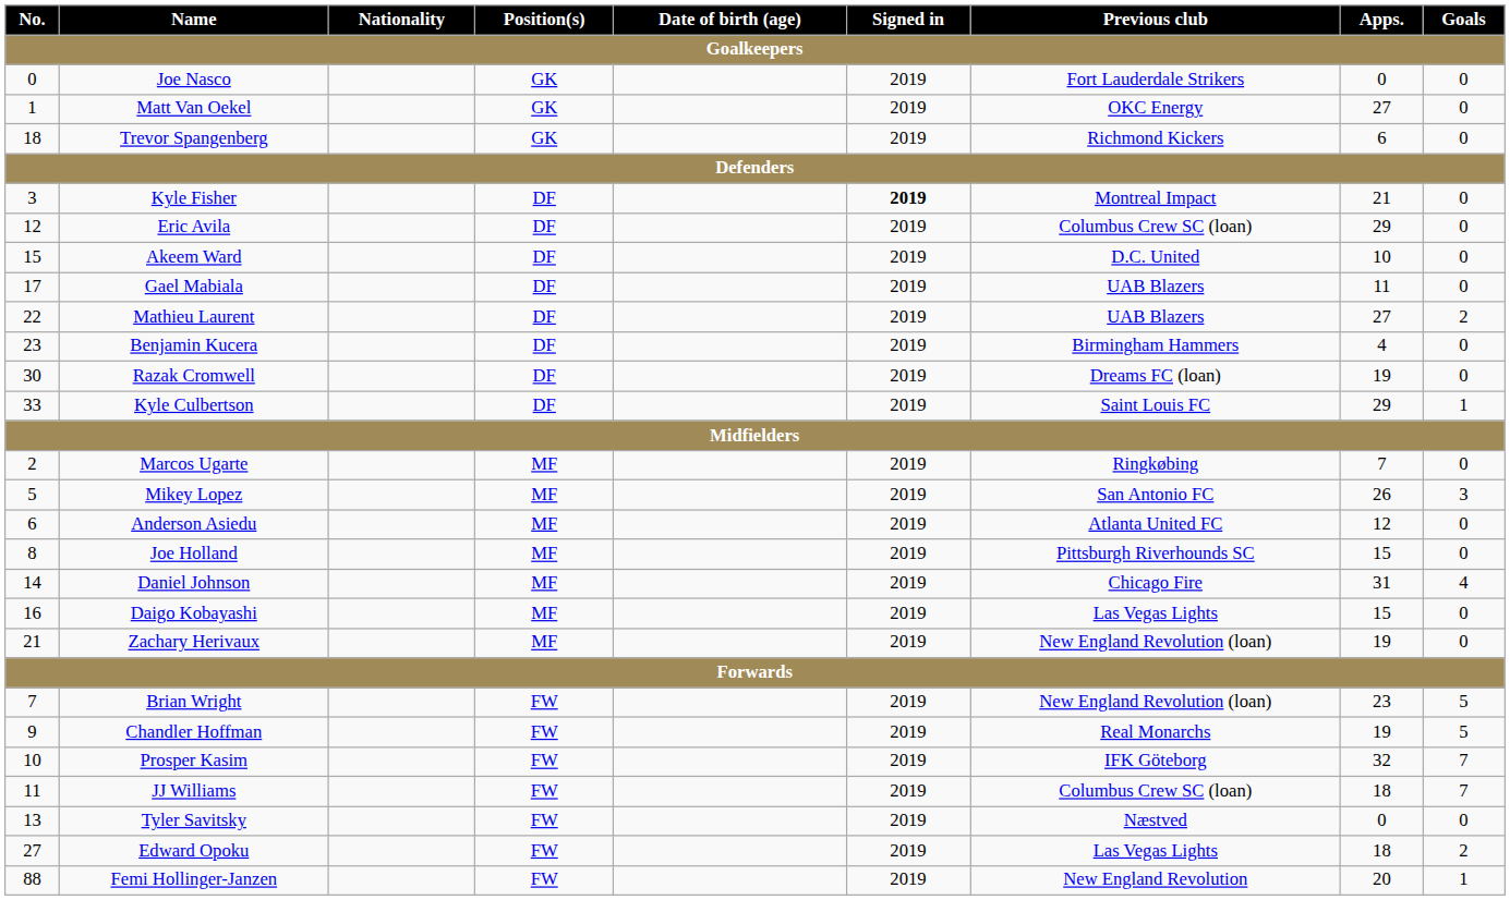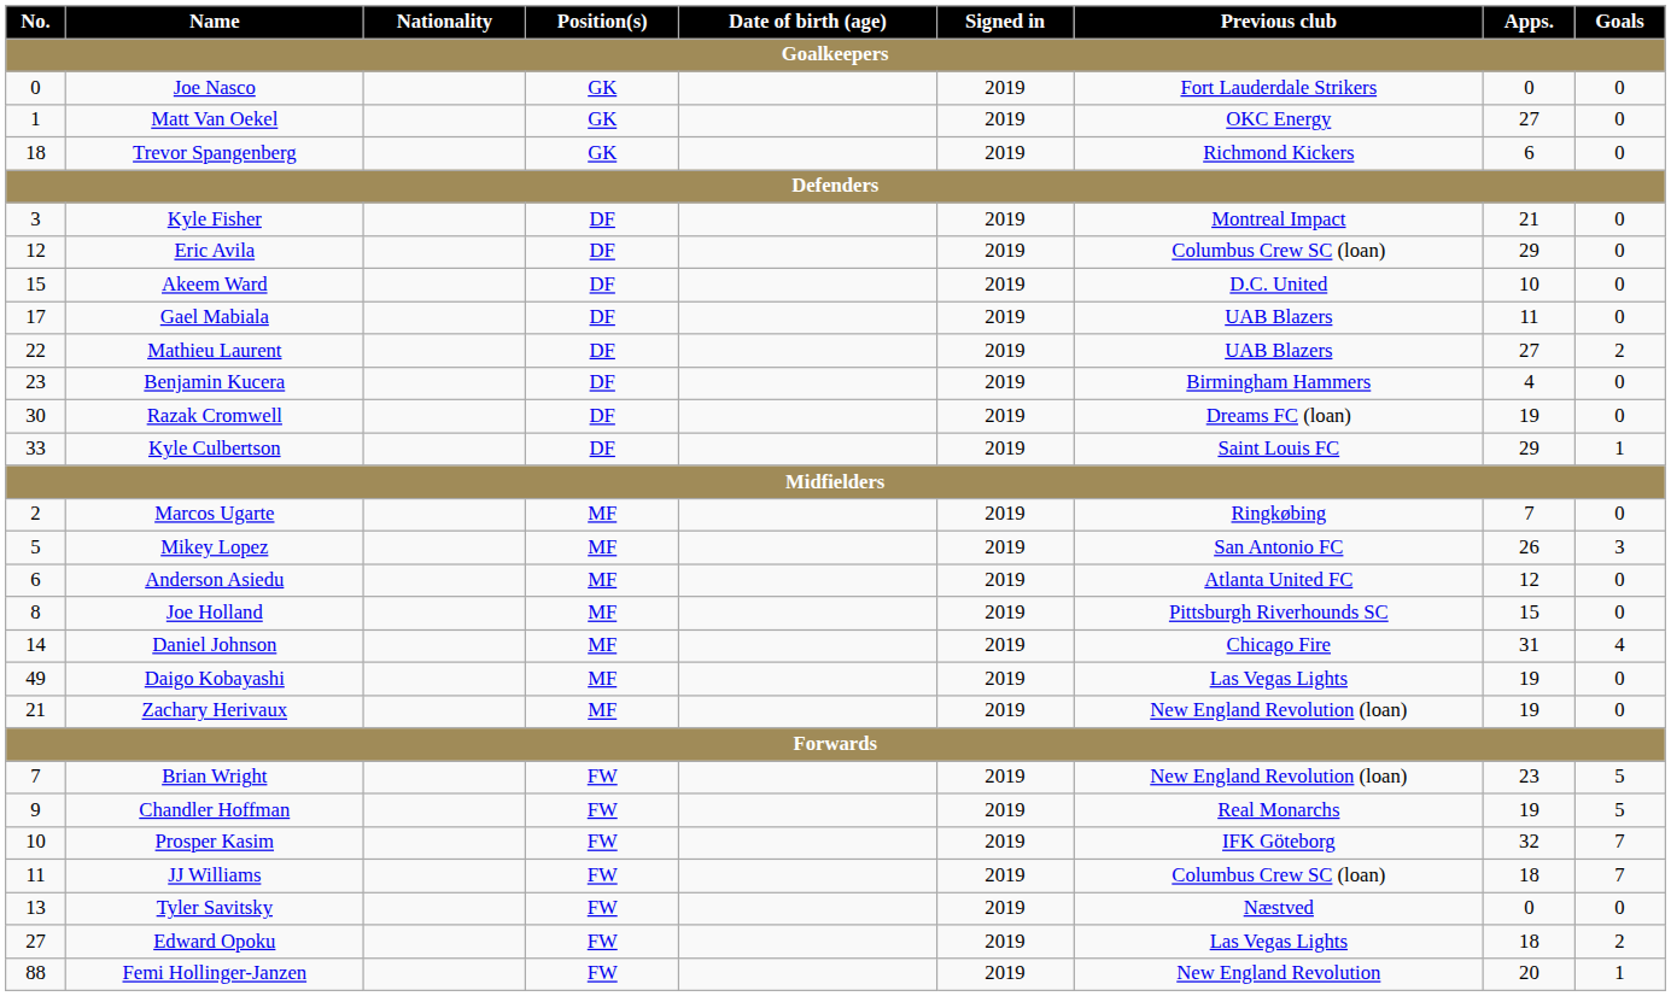 <table class="wikitable" style="text-align:center; font-size:86%; width:90%;">
 <tr>
 <th style="background:#000; color:white; text-align:center;">No.</th>
 <th style="background:#000; color:white; text-align:center;">Name</th>
 <th style="background:#000; color:white; text-align:center;">Nationality</th>
 <th style="background:#000; color:white; text-align:center;">Position(s)</th>
 <th style="background:#000; color:white; text-align:center;">Date of birth (age)</th>
 <th style="background:#000; color:white; text-align:center;">Signed in</th>
 <th style="background:#000; color:white; text-align:center;">Previous club</th>
 <th style="background:#000; color:white; text-align:center;">Apps.</th>
 <th style="background:#000; color:white; text-align:center;">Goals</th>
 </tr>
 <tr>
 <th colspan=9 style="background:#A08B58; color:white; text-align:center;">Goalkeepers</th>
 </tr>
 <tr>
 <td>0</td>
 <td><a href='#'>Joe Nasco</a></td>
 <td></td>
 <td><a href='#'>GK</a></td>
 <td></td>
 <td>2019</td>
 <td> <a href='#'>Fort Lauderdale Strikers</a></td>
 <td>0</td>
 <td>0</td>
 </tr>
 <tr>
 <td>1</td>
 <td><a href='#'>Matt Van Oekel</a></td>
 <td></td>
 <td><a href='#'>GK</a></td>
 <td></td>
 <td>2019</td>
 <td> <a href='#'>OKC Energy</a></td>
 <td>27</td>
 <td>0</td>
 </tr>
 <tr>
 <td>18</td>
 <td><a href='#'>Trevor Spangenberg</a></td>
 <td></td>
 <td><a href='#'>GK</a></td>
 <td></td>
 <td>2019</td>
 <td> <a href='#'>Richmond Kickers</a></td>
 <td>6</td>
 <td>0</td>
 </tr>
 <tr>
 <th colspan=9 style="background:#A08B58; color:white; text-align:center;">Defenders</th>
 </tr>
 <tr>
 <td>3</td>
 <td><a href='#'>Kyle Fisher</a></td>
 <td></td>
 <td><a href='#'>DF</a></td>
 <td></td>
-<td><strong>2019</strong></td>
+<td>2019</td>
 <td> <a href='#'>Montreal Impact</a></td>
 <td>21</td>
 <td>0</td>
 </tr>
 <tr>
 <td>12</td>
 <td><a href='#'>Eric Avila</a></td>
 <td></td>
 <td><a href='#'>DF</a></td>
 <td></td>
 <td>2019</td>
 <td> <a href='#'>Columbus Crew SC</a> (loan)</td>
 <td>29</td>
 <td>0</td>
 </tr>
 <tr>
 <td>15</td>
 <td><a href='#'>Akeem Ward</a></td>
 <td></td>
 <td><a href='#'>DF</a></td>
 <td></td>
 <td>2019</td>
 <td> <a href='#'>D.C. United</a></td>
 <td>10</td>
 <td>0</td>
 </tr>
 <tr>
 <td>17</td>
 <td><a href='#'>Gael Mabiala</a></td>
 <td></td>
 <td><a href='#'>DF</a></td>
 <td></td>
 <td>2019</td>
 <td> <a href='#'>UAB Blazers</a></td>
 <td>11</td>
 <td>0</td>
 </tr>
 <tr>
 <td>22</td>
 <td><a href='#'>Mathieu Laurent</a></td>
 <td></td>
 <td><a href='#'>DF</a></td>
 <td></td>
 <td>2019</td>
 <td> <a href='#'>UAB Blazers</a></td>
 <td>27</td>
 <td>2</td>
 </tr>
 <tr>
 <td>23</td>
 <td><a href='#'>Benjamin Kucera</a></td>
 <td></td>
 <td><a href='#'>DF</a></td>
 <td></td>
 <td>2019</td>
 <td> <a href='#'>Birmingham Hammers</a></td>
 <td>4</td>
 <td>0</td>
 </tr>
 <tr>
 <td>30</td>
 <td><a href='#'>Razak Cromwell</a></td>
 <td></td>
 <td><a href='#'>DF</a></td>
 <td></td>
 <td>2019</td>
 <td> <a href='#'>Dreams FC</a> (loan)</td>
 <td>19</td>
 <td>0</td>
 </tr>
 <tr>
 <td>33</td>
 <td><a href='#'>Kyle Culbertson</a></td>
 <td></td>
 <td><a href='#'>DF</a></td>
 <td></td>
 <td>2019</td>
 <td> <a href='#'>Saint Louis FC</a></td>
 <td>29</td>
 <td>1</td>
 </tr>
 <tr>
 <th colspan=9 style="background:#A08B58; color:white; text-align:center;">Midfielders</th>
 </tr>
 <tr>
 <td>2</td>
 <td><a href='#'>Marcos Ugarte</a></td>
 <td></td>
 <td><a href='#'>MF</a></td>
 <td></td>
 <td>2019</td>
 <td> <a href='#'>Ringkøbing</a></td>
 <td>7</td>
 <td>0</td>
 </tr>
 <tr>
 <td>5</td>
 <td><a href='#'>Mikey Lopez</a></td>
 <td></td>
 <td><a href='#'>MF</a></td>
 <td></td>
 <td>2019</td>
 <td> <a href='#'>San Antonio FC</a></td>
 <td>26</td>
 <td>3</td>
 </tr>
 <tr>
 <td>6</td>
 <td><a href='#'>Anderson Asiedu</a></td>
 <td></td>
 <td><a href='#'>MF</a></td>
 <td></td>
 <td>2019</td>
 <td> <a href='#'>Atlanta United FC</a></td>
 <td>12</td>
 <td>0</td>
 </tr>
 <tr>
 <td>8</td>
 <td><a href='#'>Joe Holland</a></td>
 <td></td>
 <td><a href='#'>MF</a></td>
 <td></td>
 <td>2019</td>
 <td> <a href='#'>Pittsburgh Riverhounds SC</a></td>
 <td>15</td>
 <td>0</td>
 </tr>
 <tr>
 <td>14</td>
 <td><a href='#'>Daniel Johnson</a></td>
 <td></td>
 <td><a href='#'>MF</a></td>
 <td></td>
 <td>2019</td>
 <td> <a href='#'>Chicago Fire</a></td>
 <td>31</td>
 <td>4</td>
 </tr>
 <tr>
-<td>16</td>
+<td>49</td>
 <td><a href='#'>Daigo Kobayashi</a></td>
 <td></td>
 <td><a href='#'>MF</a></td>
 <td></td>
 <td>2019</td>
 <td> <a href='#'>Las Vegas Lights</a></td>
-<td>15</td>
+<td>19</td>
 <td>0</td>
 </tr>
 <tr>
 <td>21</td>
 <td><a href='#'>Zachary Herivaux</a></td>
 <td></td>
 <td><a href='#'>MF</a></td>
 <td></td>
 <td>2019</td>
 <td> <a href='#'>New England Revolution</a> (loan)</td>
 <td>19</td>
 <td>0</td>
 </tr>
 <tr>
 <th colspan=9 style="background:#A08B58; color:white; text-align:center;">Forwards</th>
 </tr>
 <tr>
 <td>7</td>
 <td><a href='#'>Brian Wright</a></td>
 <td></td>
 <td><a href='#'>FW</a></td>
 <td></td>
 <td>2019</td>
 <td> <a href='#'>New England Revolution</a> (loan)</td>
 <td>23</td>
 <td>5</td>
 </tr>
 <tr>
 <td>9</td>
 <td><a href='#'>Chandler Hoffman</a></td>
 <td></td>
 <td><a href='#'>FW</a></td>
 <td></td>
 <td>2019</td>
 <td> <a href='#'>Real Monarchs</a></td>
 <td>19</td>
 <td>5</td>
 </tr>
 <tr>
 <td>10</td>
 <td><a href='#'>Prosper Kasim</a></td>
 <td></td>
 <td><a href='#'>FW</a></td>
 <td></td>
 <td>2019</td>
 <td> <a href='#'>IFK Göteborg</a></td>
 <td>32</td>
 <td>7</td>
 </tr>
 <tr>
 <td>11</td>
 <td><a href='#'>JJ Williams</a></td>
 <td></td>
 <td><a href='#'>FW</a></td>
 <td></td>
 <td>2019</td>
 <td> <a href='#'>Columbus Crew SC</a> (loan)</td>
 <td>18</td>
 <td>7</td>
 </tr>
 <tr>
 <td>13</td>
 <td><a href='#'>Tyler Savitsky</a></td>
 <td></td>
 <td><a href='#'>FW</a></td>
 <td></td>
 <td>2019</td>
 <td> <a href='#'>Næstved</a></td>
 <td>0</td>
 <td>0</td>
 </tr>
 <tr>
 <td>27</td>
 <td><a href='#'>Edward Opoku</a></td>
 <td></td>
 <td><a href='#'>FW</a></td>
 <td></td>
 <td>2019</td>
 <td> <a href='#'>Las Vegas Lights</a></td>
 <td>18</td>
 <td>2</td>
 </tr>
 <tr>
 <td>88</td>
 <td><a href='#'>Femi Hollinger-Janzen</a></td>
 <td></td>
 <td><a href='#'>FW</a></td>
 <td></td>
 <td>2019</td>
 <td> <a href='#'>New England Revolution</a></td>
 <td>20</td>
 <td>1</td>
 </tr>
 </table>
